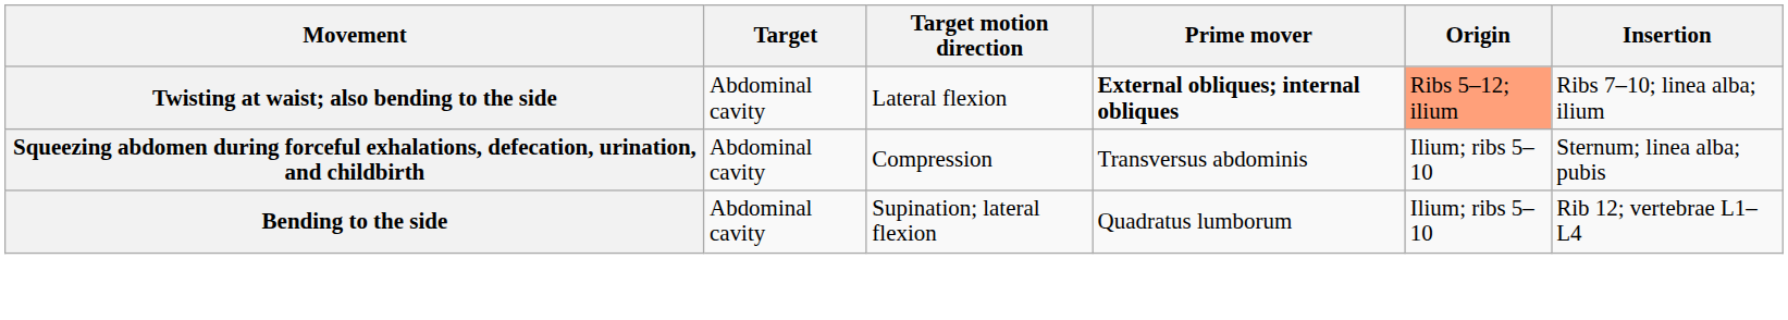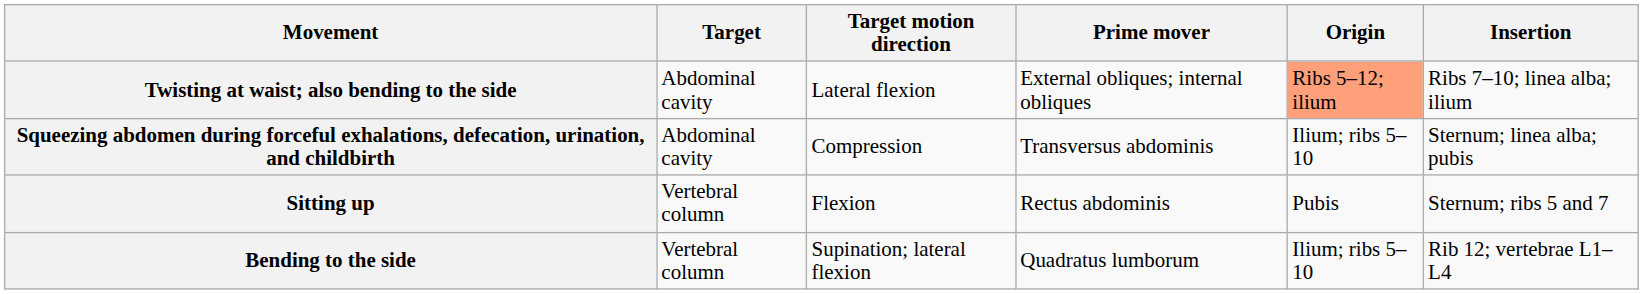 <table class="wikitable">
 <tr>
 <th>Movement</th>
 <th>Target</th>
 <th>Target motion direction</th>
 <th>Prime mover</th>
 <th>Origin</th>
 <th>Insertion</th>
 </tr>
 <tr>
 <th>Twisting at waist; also bending to the side</th>
 <td>Abdominal cavity</td>
 <td>Lateral flexion</td>
-<td><strong>External obliques; internal obliques</strong></td>
+<td>External obliques; internal obliques</td>
 <td style="background: lightsalmon;">Ribs 5–12; ilium</td>
 <td>Ribs 7–10; linea alba; ilium</td>
 </tr>
 <tr>
 <th>Squeezing abdomen during forceful exhalations, defecation, urination, and childbirth</th>
 <td>Abdominal cavity</td>
 <td>Compression</td>
 <td>Transversus abdominis</td>
 <td>Ilium; ribs 5–10</td>
 <td>Sternum; linea alba; pubis</td>
 </tr>
 <tr>
+<th>Sitting up</th>
+<td>Vertebral column</td>
+<td>Flexion</td>
+<td>Rectus abdominis</td>
+<td>Pubis</td>
+<td>Sternum; ribs 5 and 7</td>
+</tr>
+<tr>
 <th>Bending to the side</th>
-<td>Abdominal cavity</td>
+<td>Vertebral column</td>
 <td>Supination; lateral flexion</td>
 <td>Quadratus lumborum</td>
 <td>Ilium; ribs 5–10</td>
 <td>Rib 12; vertebrae L1–L4</td>
 </tr>
 </table>
